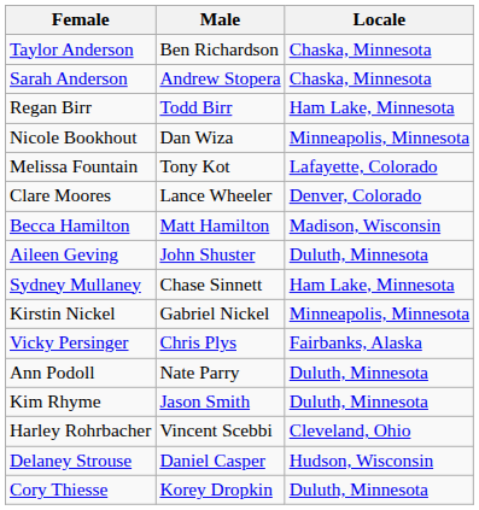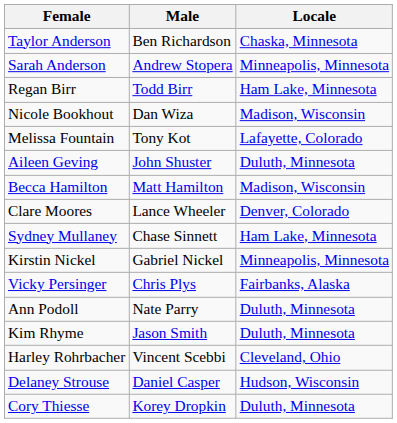 <table class="wikitable">
 <tr>
 <th scope="col">Female</th>
 <th scope="col">Male</th>
 <th scope="col">Locale</th>
 </tr>
 <tr>
 <td><a href='#'>Taylor Anderson</a></td>
 <td>Ben Richardson</td>
 <td> <a href='#'>Chaska, Minnesota</a></td>
 </tr>
 <tr>
 <td><a href='#'>Sarah Anderson</a></td>
 <td><a href='#'>Andrew Stopera</a></td>
-<td> <a href='#'>Chaska, Minnesota</a></td>
+<td> <a href='#'>Minneapolis, Minnesota</a></td>
 </tr>
 <tr>
 <td>Regan Birr</td>
 <td><a href='#'>Todd Birr</a></td>
 <td> <a href='#'>Ham Lake, Minnesota</a></td>
 </tr>
 <tr>
 <td>Nicole Bookhout</td>
 <td>Dan Wiza</td>
-<td> <a href='#'>Minneapolis, Minnesota</a></td>
+<td> <a href='#'>Madison, Wisconsin</a></td>
 </tr>
 <tr>
 <td>Melissa Fountain</td>
 <td>Tony Kot</td>
 <td> <a href='#'>Lafayette, Colorado</a></td>
 </tr>
 <tr>
-<td>Clare Moores</td>
-<td>Lance Wheeler</td>
-<td> <a href='#'>Denver, Colorado</a></td>
+<td><a href='#'>Aileen Geving</a></td>
+<td><a href='#'>John Shuster</a></td>
+<td> <a href='#'>Duluth, Minnesota</a></td>
 </tr>
 <tr>
 <td><a href='#'>Becca Hamilton</a></td>
 <td><a href='#'>Matt Hamilton</a></td>
 <td> <a href='#'>Madison, Wisconsin</a></td>
 </tr>
 <tr>
-<td><a href='#'>Aileen Geving</a></td>
-<td><a href='#'>John Shuster</a></td>
-<td> <a href='#'>Duluth, Minnesota</a></td>
+<td>Clare Moores</td>
+<td>Lance Wheeler</td>
+<td> <a href='#'>Denver, Colorado</a></td>
 </tr>
 <tr>
 <td><a href='#'>Sydney Mullaney</a></td>
 <td>Chase Sinnett</td>
 <td> <a href='#'>Ham Lake, Minnesota</a></td>
 </tr>
 <tr>
 <td>Kirstin Nickel</td>
 <td>Gabriel Nickel</td>
 <td> <a href='#'>Minneapolis, Minnesota</a></td>
 </tr>
 <tr>
 <td><a href='#'>Vicky Persinger</a></td>
 <td><a href='#'>Chris Plys</a></td>
 <td> <a href='#'>Fairbanks, Alaska</a></td>
 </tr>
 <tr>
 <td>Ann Podoll</td>
 <td>Nate Parry</td>
 <td> <a href='#'>Duluth, Minnesota</a></td>
 </tr>
 <tr>
 <td>Kim Rhyme</td>
 <td><a href='#'>Jason Smith</a></td>
 <td> <a href='#'>Duluth, Minnesota</a></td>
 </tr>
 <tr>
 <td>Harley Rohrbacher</td>
 <td>Vincent Scebbi</td>
 <td> <a href='#'>Cleveland, Ohio</a></td>
 </tr>
 <tr>
 <td><a href='#'>Delaney Strouse</a></td>
 <td><a href='#'>Daniel Casper</a></td>
 <td> <a href='#'>Hudson, Wisconsin</a></td>
 </tr>
 <tr>
 <td><a href='#'>Cory Thiesse</a></td>
 <td><a href='#'>Korey Dropkin</a></td>
 <td> <a href='#'>Duluth, Minnesota</a></td>
 </tr>
 </table>
